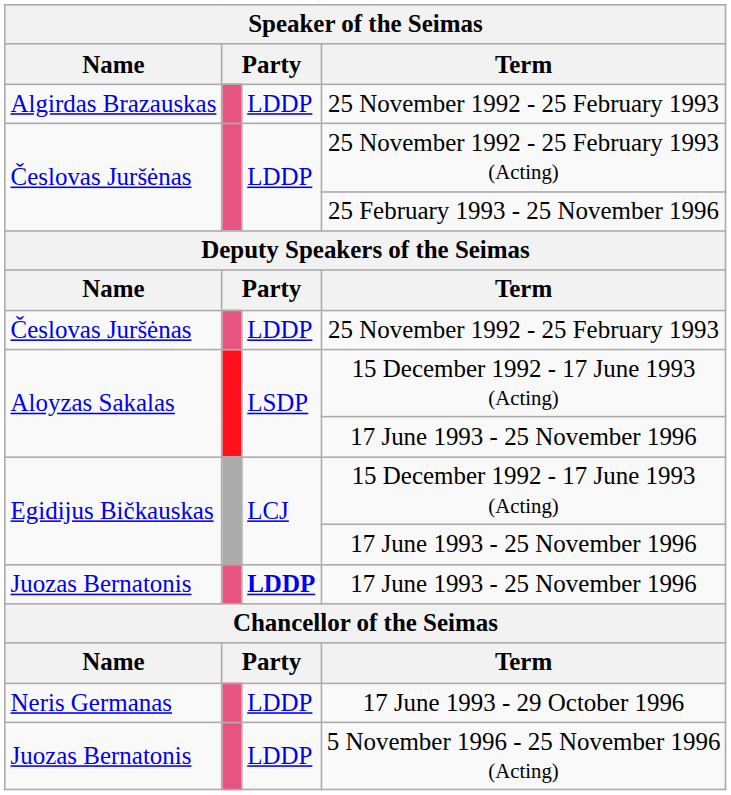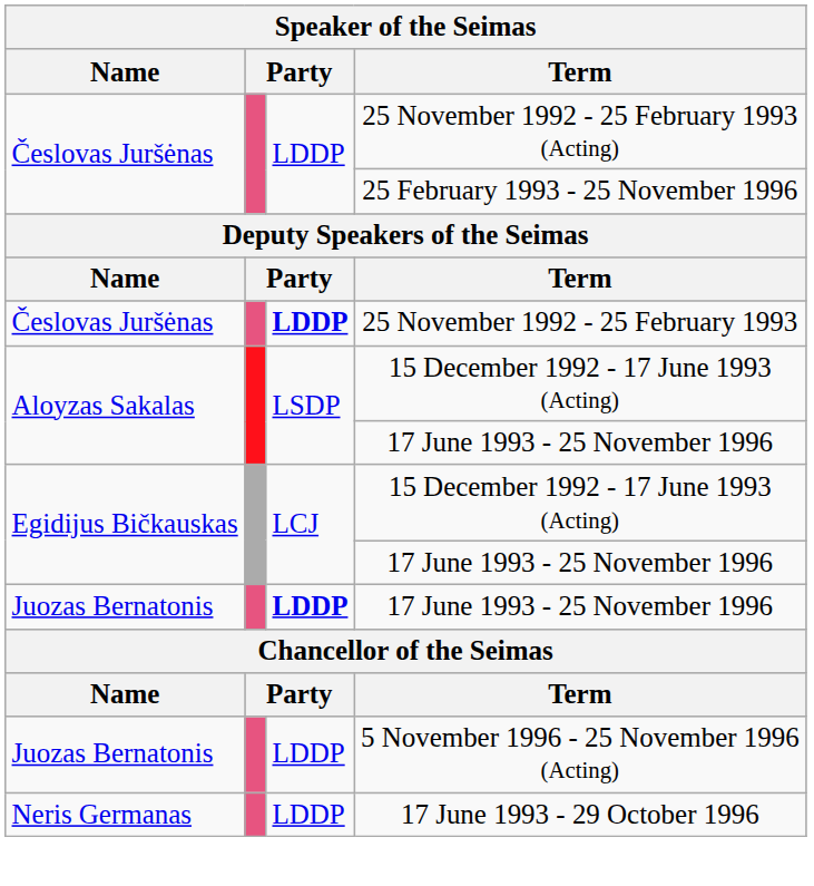 <table class=wikitable style=text-align:left>
 <tr>
 <th colspan=4>Speaker of the Seimas</th>
 </tr>
 <tr>
 <th>Name</th>
 <th colspan=2>Party</th>
 <th>Term</th>
-</tr>
-<tr>
-<td><a href='#'>Algirdas Brazauskas</a></td>
-<td width=5px style="background-color: #E75480"></td>
-<td><a href='#'>LDDP</a></td>
-<td align=center>25 November 1992 - 25 February 1993</td>
 </tr>
 <tr>
 <td rowspan=2><a href='#'>Česlovas Juršėnas</a></td>
 <td rowspan=2 width=5px style="background-color: #E75480"></td>
 <td rowspan=2><a href='#'>LDDP</a></td>
 <td align=center>25 November 1992 - 25 February 1993<br><small>(Acting)</small></td>
 </tr>
 <tr>
 <td align=center>25 February 1993 - 25 November 1996</td>
 </tr>
 <tr>
 <th colspan=4>Deputy Speakers of the Seimas</th>
 </tr>
 <tr>
 <th>Name</th>
 <th colspan=2>Party</th>
 <th>Term</th>
 </tr>
 <tr>
 <td><a href='#'>Česlovas Juršėnas</a></td>
 <td width=5px style="background-color: #E75480"></td>
-<td><a href='#'>LDDP</a></td>
+<td><strong><a href='#'>LDDP</a></strong></td>
 <td align=center>25 November 1992 - 25 February 1993</td>
 </tr>
 <tr>
 <td rowspan=2><a href='#'>Aloyzas Sakalas</a></td>
 <td rowspan=2 width=5px style="background-color: #FF101A"></td>
 <td rowspan=2><a href='#'>LSDP</a></td>
 <td align=center>15 December 1992 - 17 June 1993<br><small>(Acting)</small></td>
 </tr>
 <tr>
 <td align=center>17 June 1993 - 25 November 1996</td>
 </tr>
 <tr>
 <td rowspan=2><a href='#'>Egidijus Bičkauskas</a></td>
 <td rowspan=2 width=5px style="background-color: #ABABAB"></td>
 <td rowspan=2><a href='#'>LCJ</a></td>
 <td align=center>15 December 1992 - 17 June 1993<br><small>(Acting)</small></td>
 </tr>
 <tr>
 <td align=center>17 June 1993 - 25 November 1996</td>
 </tr>
 <tr>
 <td><a href='#'>Juozas Bernatonis</a></td>
 <td width=5px style="background-color: #E75480"></td>
 <td><strong><a href='#'>LDDP</a></strong></td>
 <td align=center>17 June 1993 - 25 November 1996</td>
 </tr>
 <tr>
 <th colspan=4>Chancellor of the Seimas</th>
 </tr>
 <tr>
 <th>Name</th>
 <th colspan=2>Party</th>
 <th>Term</th>
 </tr>
 <tr>
+<td><a href='#'>Juozas Bernatonis</a></td>
+<td width=5px style="background-color: #E75480"></td>
+<td><a href='#'>LDDP</a></td>
+<td align=center>5 November 1996 - 25 November 1996<br><small>(Acting)</small></td>
+</tr>
+<tr>
 <td><a href='#'>Neris Germanas</a></td>
 <td width=5px style="background-color: #E75480"></td>
 <td><a href='#'>LDDP</a></td>
 <td align=center>17 June 1993 - 29 October 1996</td>
 </tr>
-<tr>
-<td><a href='#'>Juozas Bernatonis</a></td>
-<td width=5px style="background-color: #E75480"></td>
-<td><a href='#'>LDDP</a></td>
-<td align=center>5 November 1996 - 25 November 1996<br><small>(Acting)</small></td>
-</tr>
 </table>
